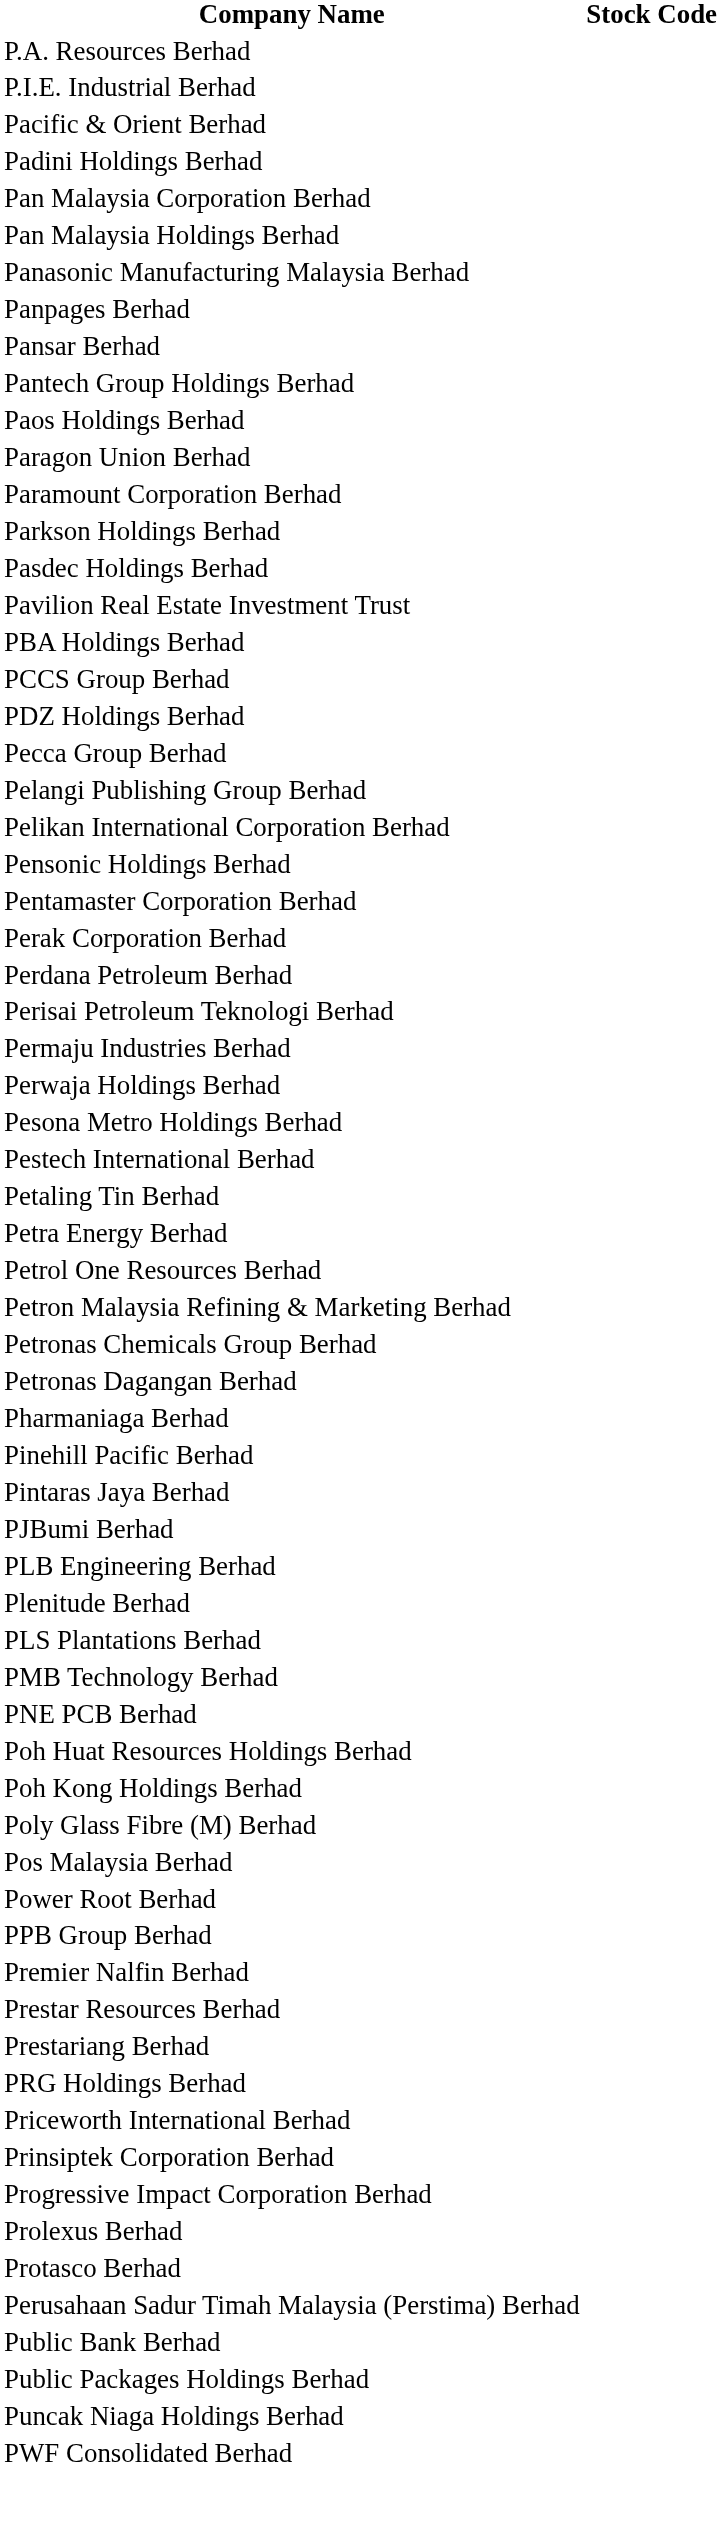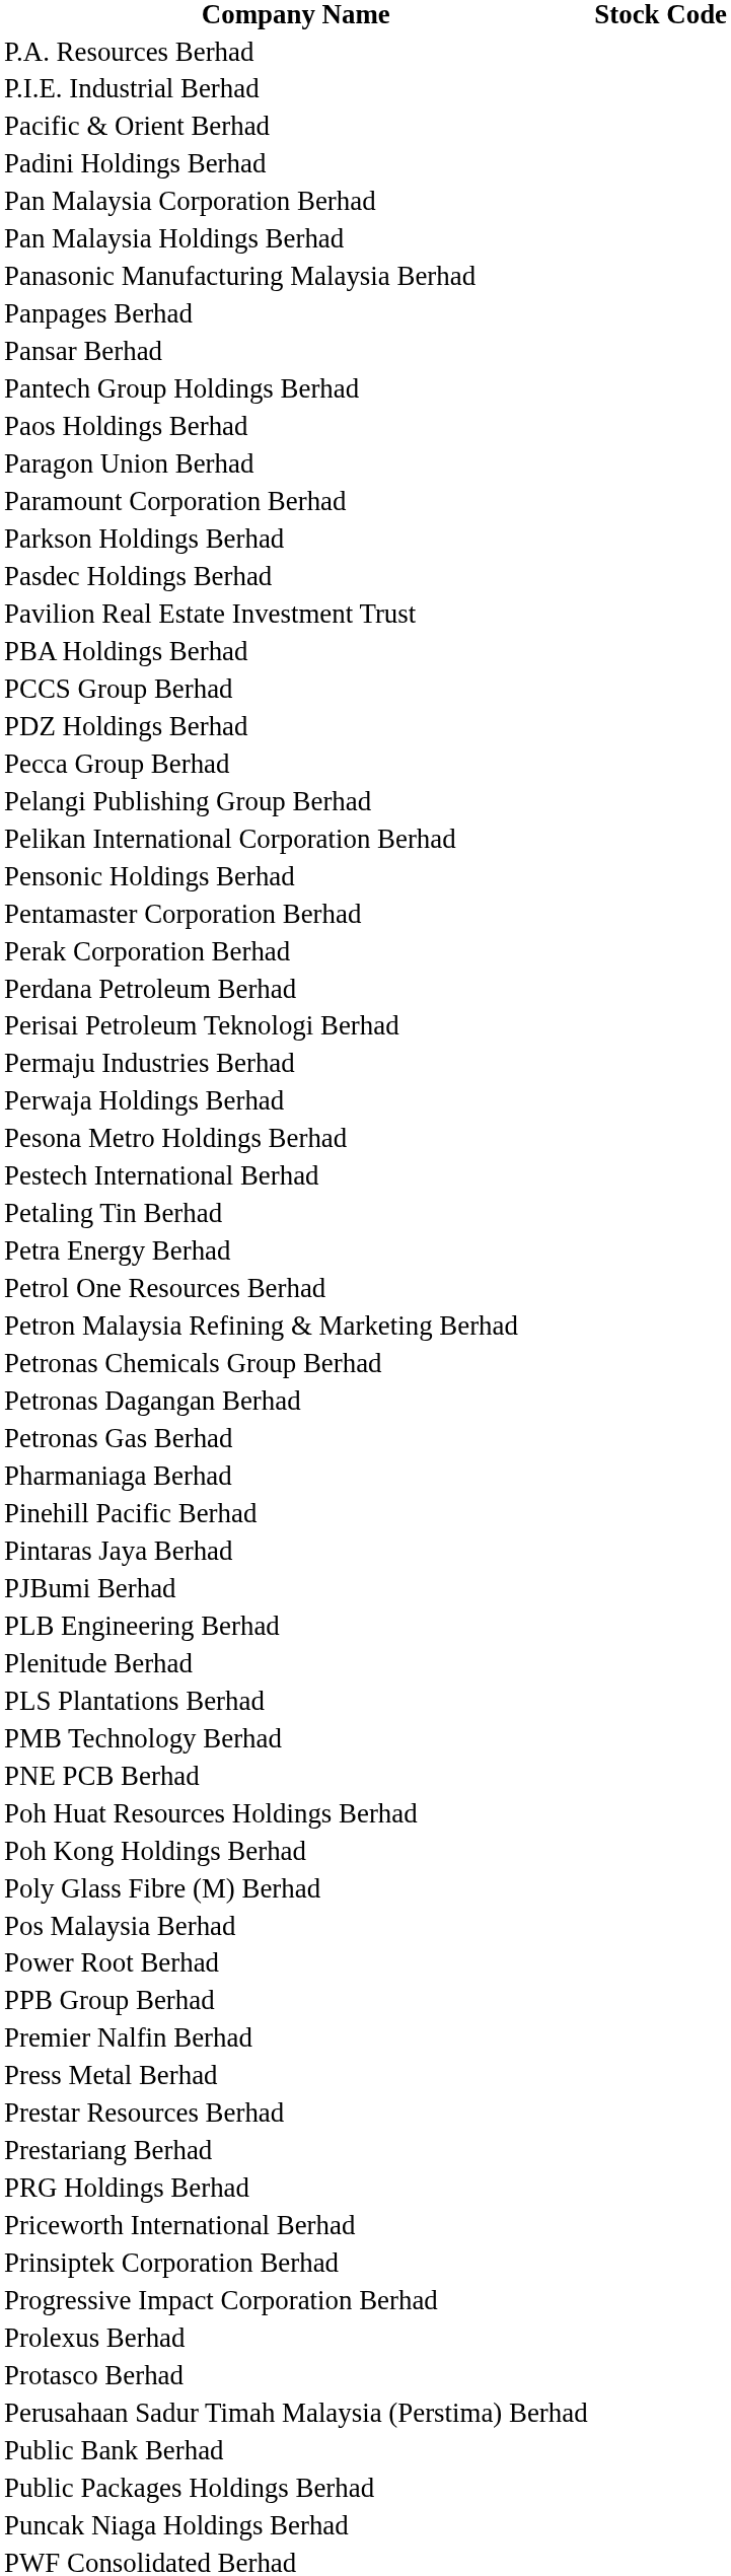 <table style="background:transparent;">
 <tr>
 <th>Company Name</th>
 <th>Stock Code</th>
 </tr>
 <tr>
 <td>P.A. Resources Berhad</td>
 <td></td>
 </tr>
 <tr>
 <td>P.I.E. Industrial Berhad</td>
 <td></td>
 </tr>
 <tr>
 <td>Pacific & Orient Berhad</td>
 <td></td>
 </tr>
 <tr>
 <td>Padini Holdings Berhad</td>
 <td></td>
 </tr>
 <tr>
 <td>Pan Malaysia Corporation Berhad</td>
 <td></td>
 </tr>
 <tr>
 <td>Pan Malaysia Holdings Berhad</td>
 <td></td>
 </tr>
 <tr>
 <td>Panasonic Manufacturing Malaysia Berhad</td>
 <td></td>
 </tr>
 <tr>
 <td>Panpages Berhad</td>
 <td></td>
 </tr>
 <tr>
 <td>Pansar Berhad</td>
 <td></td>
 </tr>
 <tr>
 <td>Pantech Group Holdings Berhad</td>
 <td></td>
 </tr>
 <tr>
 <td>Paos Holdings Berhad</td>
 <td></td>
 </tr>
 <tr>
 <td>Paragon Union Berhad</td>
 <td></td>
 </tr>
 <tr>
 <td>Paramount Corporation Berhad</td>
 <td></td>
 </tr>
 <tr>
 <td>Parkson Holdings Berhad</td>
 <td></td>
 </tr>
 <tr>
 <td>Pasdec Holdings Berhad</td>
 <td></td>
 </tr>
 <tr>
 <td>Pavilion Real Estate Investment Trust</td>
 <td></td>
 </tr>
 <tr>
 <td>PBA Holdings Berhad</td>
 <td></td>
 </tr>
 <tr>
 <td>PCCS Group Berhad</td>
 <td></td>
 </tr>
 <tr>
 <td>PDZ Holdings Berhad</td>
 <td></td>
 </tr>
 <tr>
 <td>Pecca Group Berhad</td>
 <td></td>
 </tr>
 <tr>
 <td>Pelangi Publishing Group Berhad</td>
 <td></td>
 </tr>
 <tr>
 <td>Pelikan International Corporation Berhad</td>
 <td></td>
 </tr>
 <tr>
 <td>Pensonic Holdings Berhad</td>
 <td></td>
 </tr>
 <tr>
 <td>Pentamaster Corporation Berhad</td>
 <td></td>
 </tr>
 <tr>
 <td>Perak Corporation Berhad</td>
 <td></td>
 </tr>
 <tr>
 <td>Perdana Petroleum Berhad</td>
 <td></td>
 </tr>
 <tr>
 <td>Perisai Petroleum Teknologi Berhad</td>
 <td></td>
 </tr>
 <tr>
 <td>Permaju Industries Berhad</td>
 <td></td>
 </tr>
 <tr>
 <td>Perwaja Holdings Berhad</td>
 <td></td>
 </tr>
 <tr>
 <td>Pesona Metro Holdings Berhad</td>
 <td></td>
 </tr>
 <tr>
 <td>Pestech International Berhad</td>
 <td></td>
 </tr>
 <tr>
 <td>Petaling Tin Berhad</td>
 <td></td>
 </tr>
 <tr>
 <td>Petra Energy Berhad</td>
 <td></td>
 </tr>
 <tr>
 <td>Petrol One Resources Berhad</td>
 <td></td>
 </tr>
 <tr>
 <td>Petron Malaysia Refining & Marketing Berhad</td>
 <td></td>
 </tr>
 <tr>
 <td>Petronas Chemicals Group Berhad</td>
 <td></td>
 </tr>
 <tr>
 <td>Petronas Dagangan Berhad</td>
 <td></td>
 </tr>
 <tr>
+<td>Petronas Gas Berhad</td>
+<td></td>
+</tr>
+<tr>
 <td>Pharmaniaga Berhad</td>
 <td></td>
 </tr>
 <tr>
 <td>Pinehill Pacific  Berhad</td>
 <td></td>
 </tr>
 <tr>
 <td>Pintaras Jaya Berhad</td>
 <td></td>
 </tr>
 <tr>
 <td>PJBumi Berhad</td>
 <td></td>
 </tr>
 <tr>
 <td>PLB Engineering Berhad</td>
 <td></td>
 </tr>
 <tr>
 <td>Plenitude Berhad</td>
 <td></td>
 </tr>
 <tr>
 <td>PLS Plantations Berhad</td>
 <td></td>
 </tr>
 <tr>
 <td>PMB Technology Berhad</td>
 <td></td>
 </tr>
 <tr>
 <td>PNE PCB Berhad</td>
 <td></td>
 </tr>
 <tr>
 <td>Poh Huat Resources Holdings Berhad</td>
 <td></td>
 </tr>
 <tr>
 <td>Poh Kong Holdings Berhad</td>
 <td></td>
 </tr>
 <tr>
 <td>Poly Glass Fibre (M) Berhad</td>
 <td></td>
 </tr>
 <tr>
 <td>Pos Malaysia Berhad</td>
 <td></td>
 </tr>
 <tr>
 <td>Power Root Berhad</td>
 <td></td>
 </tr>
 <tr>
 <td>PPB Group Berhad</td>
 <td></td>
 </tr>
 <tr>
 <td>Premier Nalfin Berhad</td>
 <td></td>
 </tr>
 <tr>
+<td>Press Metal Berhad</td>
+<td></td>
+</tr>
+<tr>
 <td>Prestar Resources Berhad</td>
 <td></td>
 </tr>
 <tr>
 <td>Prestariang Berhad</td>
 <td></td>
 </tr>
 <tr>
 <td>PRG Holdings Berhad</td>
 <td></td>
 </tr>
 <tr>
 <td>Priceworth International Berhad</td>
 <td></td>
 </tr>
 <tr>
 <td>Prinsiptek Corporation Berhad</td>
 <td></td>
 </tr>
 <tr>
 <td>Progressive Impact Corporation Berhad</td>
 <td></td>
 </tr>
 <tr>
 <td>Prolexus Berhad</td>
 <td></td>
 </tr>
 <tr>
 <td>Protasco Berhad</td>
 <td></td>
 </tr>
 <tr>
 <td>Perusahaan Sadur Timah Malaysia (Perstima) Berhad</td>
 <td></td>
 </tr>
 <tr>
 <td>Public Bank Berhad</td>
 <td></td>
 </tr>
 <tr>
 <td>Public Packages Holdings Berhad</td>
 <td></td>
 </tr>
 <tr>
 <td>Puncak Niaga Holdings Berhad</td>
 <td></td>
 </tr>
 <tr>
 <td>PWF Consolidated Berhad</td>
 <td></td>
 </tr>
 </table>
